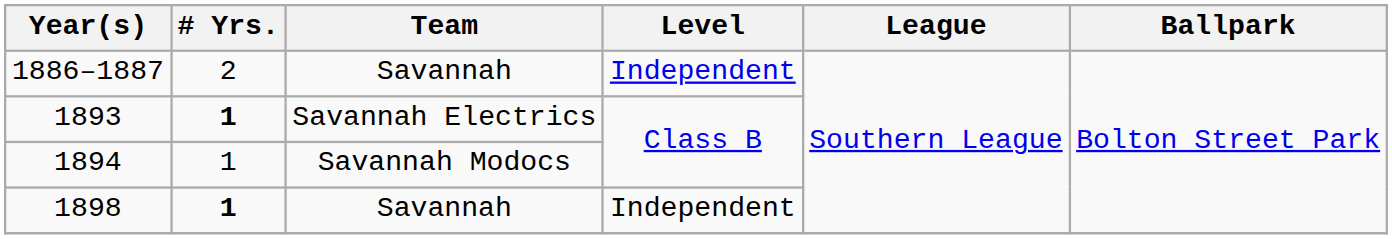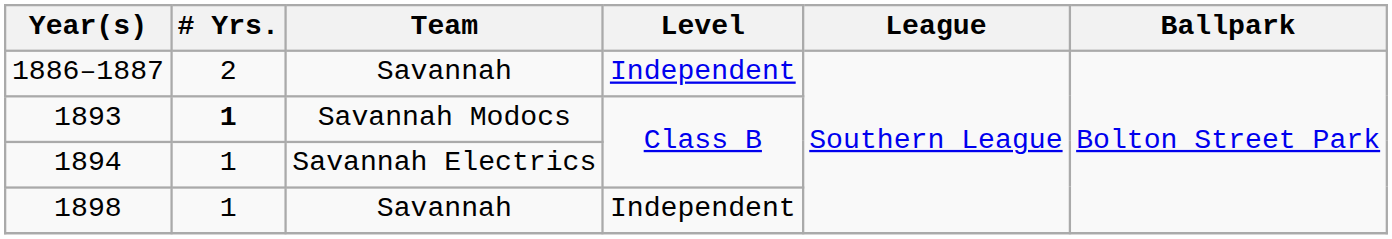 <table class="wikitable" style="text-align:center; font-size: 95%;">
 <tr>
 <th>Year(s)</th>
 <th># Yrs.</th>
 <th>Team</th>
 <th>Level</th>
 <th>League</th>
 <th>Ballpark</th>
 </tr>
 <tr>
 <td>1886–1887</td>
 <td>2</td>
 <td>Savannah</td>
 <td><a href='#'>Independent</a></td>
 <td rowspan=4><a href='#'>Southern League</a></td>
 <td rowspan=4><a href='#'>Bolton Street Park</a></td>
 </tr>
 <tr>
 <td>1893</td>
 <td><strong>1</strong></td>
-<td>Savannah Electrics</td>
+<td>Savannah Modocs</td>
 <td rowspan=2><a href='#'>Class B</a></td>
 </tr>
 <tr>
 <td>1894</td>
 <td>1</td>
-<td>Savannah Modocs</td>
+<td>Savannah Electrics</td>
 </tr>
 <tr>
 <td>1898</td>
-<td><strong>1</strong></td>
+<td>1</td>
 <td>Savannah</td>
 <td>Independent</td>
 </tr>
 <tr>
 </tr>
 </table>
